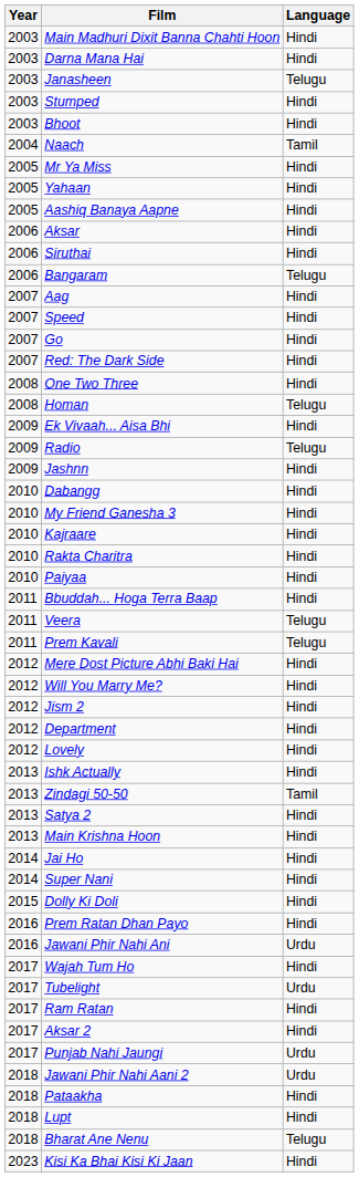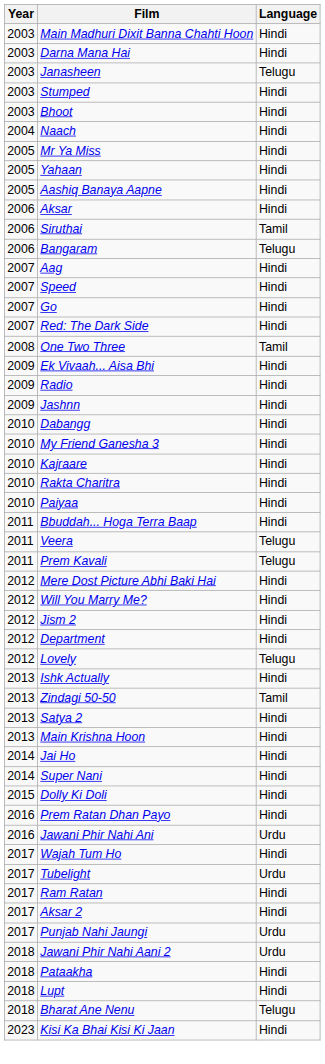 <table class="wikitable sortable">
 <tr>
 <th>Year</th>
 <th>Film</th>
 <th>Language</th>
 </tr>
 <tr>
 <td>2003</td>
 <td><em><a href='#'>Main Madhuri Dixit Banna Chahti Hoon</a></em></td>
 <td>Hindi</td>
 </tr>
 <tr>
 <td>2003</td>
 <td><em><a href='#'>Darna Mana Hai</a></em></td>
 <td>Hindi</td>
 </tr>
 <tr>
 <td>2003</td>
 <td><em><a href='#'>Janasheen</a></em></td>
 <td>Telugu</td>
 </tr>
 <tr>
 <td>2003</td>
 <td><em><a href='#'>Stumped</a></em></td>
 <td>Hindi</td>
 </tr>
 <tr>
 <td>2003</td>
 <td><em><a href='#'>Bhoot</a></em></td>
 <td>Hindi</td>
 </tr>
 <tr>
 <td>2004</td>
 <td><em><a href='#'>Naach</a></em></td>
-<td>Tamil</td>
+<td>Hindi</td>
 </tr>
 <tr>
 <td>2005</td>
 <td><em><a href='#'>Mr Ya Miss</a></em></td>
 <td>Hindi</td>
 </tr>
 <tr>
 <td>2005</td>
 <td><em><a href='#'>Yahaan</a></em></td>
 <td>Hindi</td>
 </tr>
 <tr>
 <td>2005</td>
 <td><em><a href='#'>Aashiq Banaya Aapne</a></em></td>
 <td>Hindi</td>
 </tr>
 <tr>
 <td>2006</td>
 <td><em><a href='#'>Aksar</a></em></td>
 <td>Hindi</td>
 </tr>
 <tr>
 <td>2006</td>
 <td><em><a href='#'>Siruthai</a></em></td>
-<td>Hindi</td>
+<td>Tamil</td>
 </tr>
 <tr>
 <td>2006</td>
 <td><em><a href='#'>Bangaram</a></em></td>
 <td>Telugu</td>
 </tr>
 <tr>
 <td>2007</td>
 <td><em><a href='#'>Aag</a></em></td>
 <td>Hindi</td>
 </tr>
 <tr>
 <td>2007</td>
 <td><em><a href='#'>Speed</a></em></td>
 <td>Hindi</td>
 </tr>
 <tr>
 <td>2007</td>
 <td><em><a href='#'>Go</a></em></td>
 <td>Hindi</td>
 </tr>
 <tr>
 <td>2007</td>
 <td><em><a href='#'>Red: The Dark Side</a></em></td>
 <td>Hindi</td>
 </tr>
 <tr>
 <td>2008</td>
 <td><em><a href='#'>One Two Three</a></em></td>
-<td>Hindi</td>
-</tr>
-<tr>
-<td>2008</td>
-<td><em><a href='#'>Homan</a></em></td>
-<td>Telugu</td>
+<td>Tamil</td>
 </tr>
 <tr>
 <td>2009</td>
 <td><em><a href='#'>Ek Vivaah... Aisa Bhi</a></em></td>
 <td>Hindi</td>
 </tr>
 <tr>
 <td>2009</td>
 <td><em><a href='#'>Radio</a></em></td>
-<td>Telugu</td>
+<td>Hindi</td>
 </tr>
 <tr>
 <td>2009</td>
 <td><em><a href='#'>Jashnn</a></em></td>
 <td>Hindi</td>
 </tr>
 <tr>
 <td>2010</td>
 <td><em><a href='#'>Dabangg</a></em></td>
 <td>Hindi</td>
 </tr>
 <tr>
 <td>2010</td>
 <td><em><a href='#'>My Friend Ganesha 3</a></em></td>
 <td>Hindi</td>
 </tr>
 <tr>
 <td>2010</td>
 <td><em><a href='#'>Kajraare</a></em></td>
 <td>Hindi</td>
 </tr>
 <tr>
 <td>2010</td>
 <td><em><a href='#'>Rakta Charitra</a></em></td>
 <td>Hindi</td>
 </tr>
 <tr>
 <td>2010</td>
 <td><em><a href='#'>Paiyaa</a></em></td>
 <td>Hindi</td>
 </tr>
 <tr>
 <td>2011</td>
 <td><em><a href='#'>Bbuddah... Hoga Terra Baap</a></em></td>
 <td>Hindi</td>
 </tr>
 <tr>
 <td>2011</td>
 <td><em><a href='#'>Veera</a></em></td>
 <td>Telugu</td>
 </tr>
 <tr>
 <td>2011</td>
 <td><em><a href='#'>Prem Kavali</a></em></td>
 <td>Telugu</td>
 </tr>
 <tr>
 <td>2012</td>
 <td><em><a href='#'>Mere Dost Picture Abhi Baki Hai</a></em></td>
 <td>Hindi</td>
 </tr>
 <tr>
 <td>2012</td>
 <td><em><a href='#'>Will You Marry Me?</a></em></td>
 <td>Hindi</td>
 </tr>
 <tr>
 <td>2012</td>
 <td><em><a href='#'>Jism 2</a></em></td>
 <td>Hindi</td>
 </tr>
 <tr>
 <td>2012</td>
 <td><em><a href='#'>Department</a></em></td>
 <td>Hindi</td>
 </tr>
 <tr>
 <td>2012</td>
 <td><em><a href='#'>Lovely</a></em></td>
-<td>Hindi</td>
+<td>Telugu</td>
 </tr>
 <tr>
 <td>2013</td>
 <td><em><a href='#'>Ishk Actually</a></em></td>
 <td>Hindi</td>
 </tr>
 <tr>
 <td>2013</td>
 <td><em><a href='#'>Zindagi 50-50</a></em></td>
 <td>Tamil</td>
 </tr>
 <tr>
 <td>2013</td>
 <td><em><a href='#'>Satya 2</a></em></td>
 <td>Hindi</td>
 </tr>
 <tr>
 <td>2013</td>
 <td><em><a href='#'>Main Krishna Hoon</a></em></td>
 <td>Hindi</td>
 </tr>
 <tr>
 <td>2014</td>
 <td><em><a href='#'>Jai Ho</a></em></td>
 <td>Hindi</td>
 </tr>
 <tr>
 <td>2014</td>
 <td><em><a href='#'>Super Nani</a></em></td>
 <td>Hindi</td>
 </tr>
 <tr>
 <td>2015</td>
 <td><em><a href='#'>Dolly Ki Doli</a></em></td>
 <td>Hindi</td>
 </tr>
 <tr>
 <td>2016</td>
 <td><em><a href='#'>Prem Ratan Dhan Payo</a></em></td>
 <td>Hindi</td>
 </tr>
 <tr>
 <td>2016</td>
 <td><em><a href='#'>Jawani Phir Nahi Ani</a></em></td>
 <td>Urdu</td>
 </tr>
 <tr>
 <td>2017</td>
 <td><em><a href='#'>Wajah Tum Ho</a></em></td>
 <td>Hindi</td>
 </tr>
 <tr>
 <td>2017</td>
 <td><em><a href='#'>Tubelight</a></em></td>
 <td>Urdu</td>
 </tr>
 <tr>
 <td>2017</td>
 <td><em><a href='#'>Ram Ratan</a></em></td>
 <td>Hindi</td>
 </tr>
 <tr>
 <td>2017</td>
 <td><em><a href='#'>Aksar 2</a></em></td>
 <td>Hindi</td>
 </tr>
 <tr>
 <td>2017</td>
 <td><em><a href='#'>Punjab Nahi Jaungi</a></em></td>
 <td>Urdu</td>
 </tr>
 <tr>
 <td>2018</td>
 <td><em><a href='#'>Jawani Phir Nahi Aani 2</a></em></td>
 <td>Urdu</td>
 </tr>
 <tr>
 <td>2018</td>
 <td><em><a href='#'>Pataakha</a></em></td>
 <td>Hindi</td>
 </tr>
 <tr>
 <td>2018</td>
 <td><em><a href='#'>Lupt</a></em></td>
 <td>Hindi</td>
 </tr>
 <tr>
 <td>2018</td>
 <td><em><a href='#'>Bharat Ane Nenu</a></em></td>
 <td>Telugu</td>
 </tr>
 <tr>
 <td>2023</td>
 <td><em><a href='#'>Kisi Ka Bhai Kisi Ki Jaan</a></em></td>
 <td>Hindi</td>
 </tr>
 </table>
